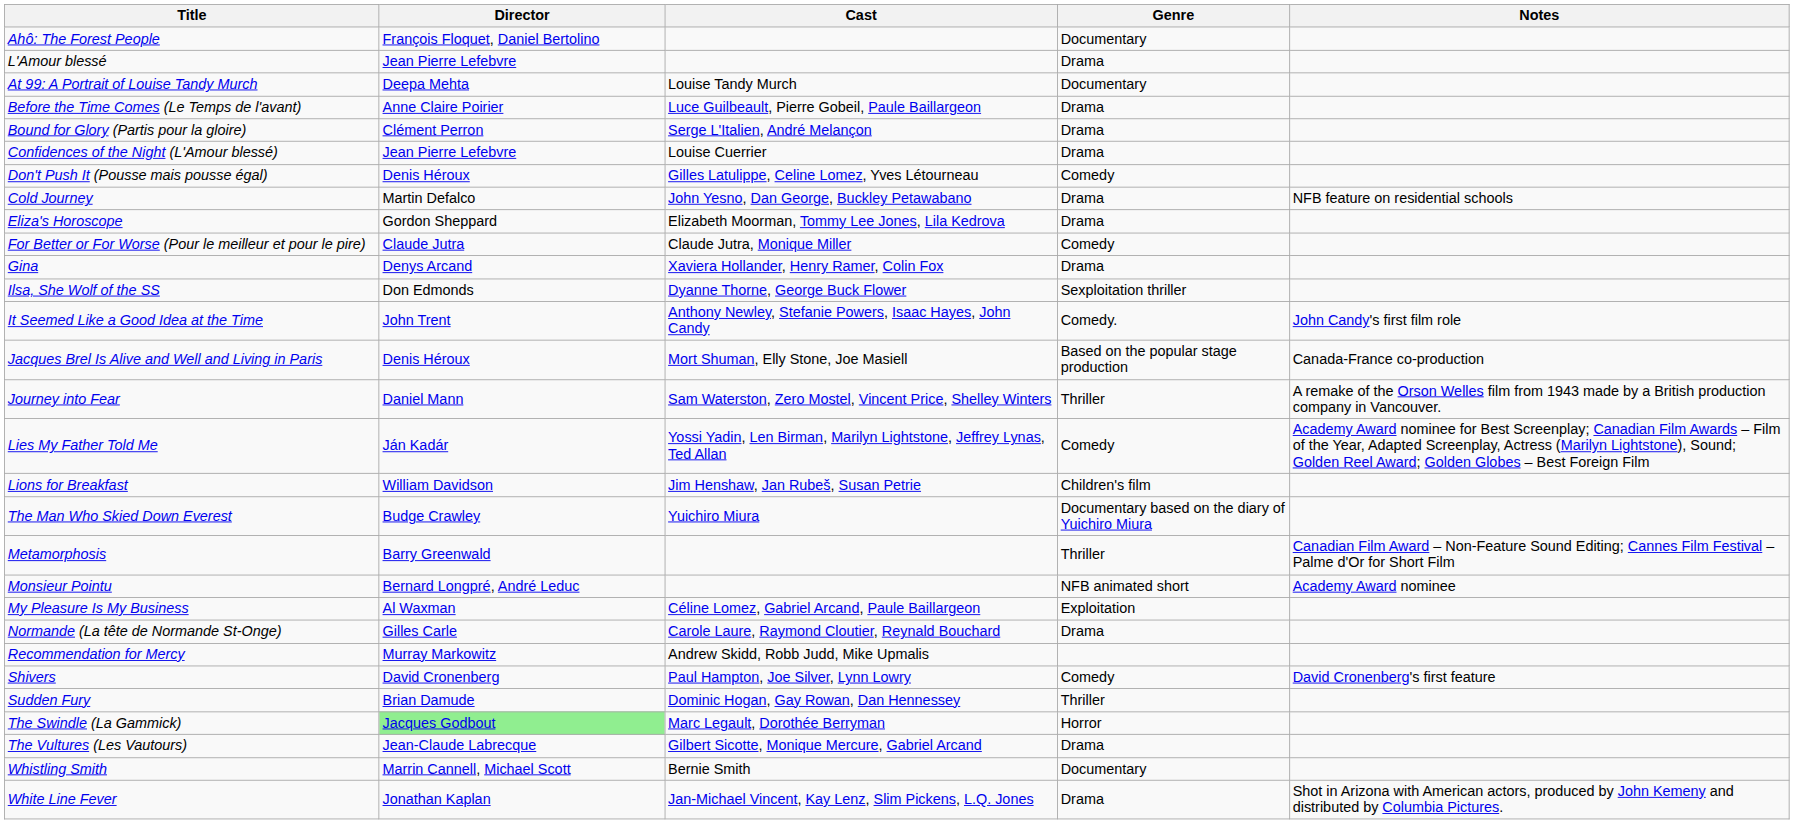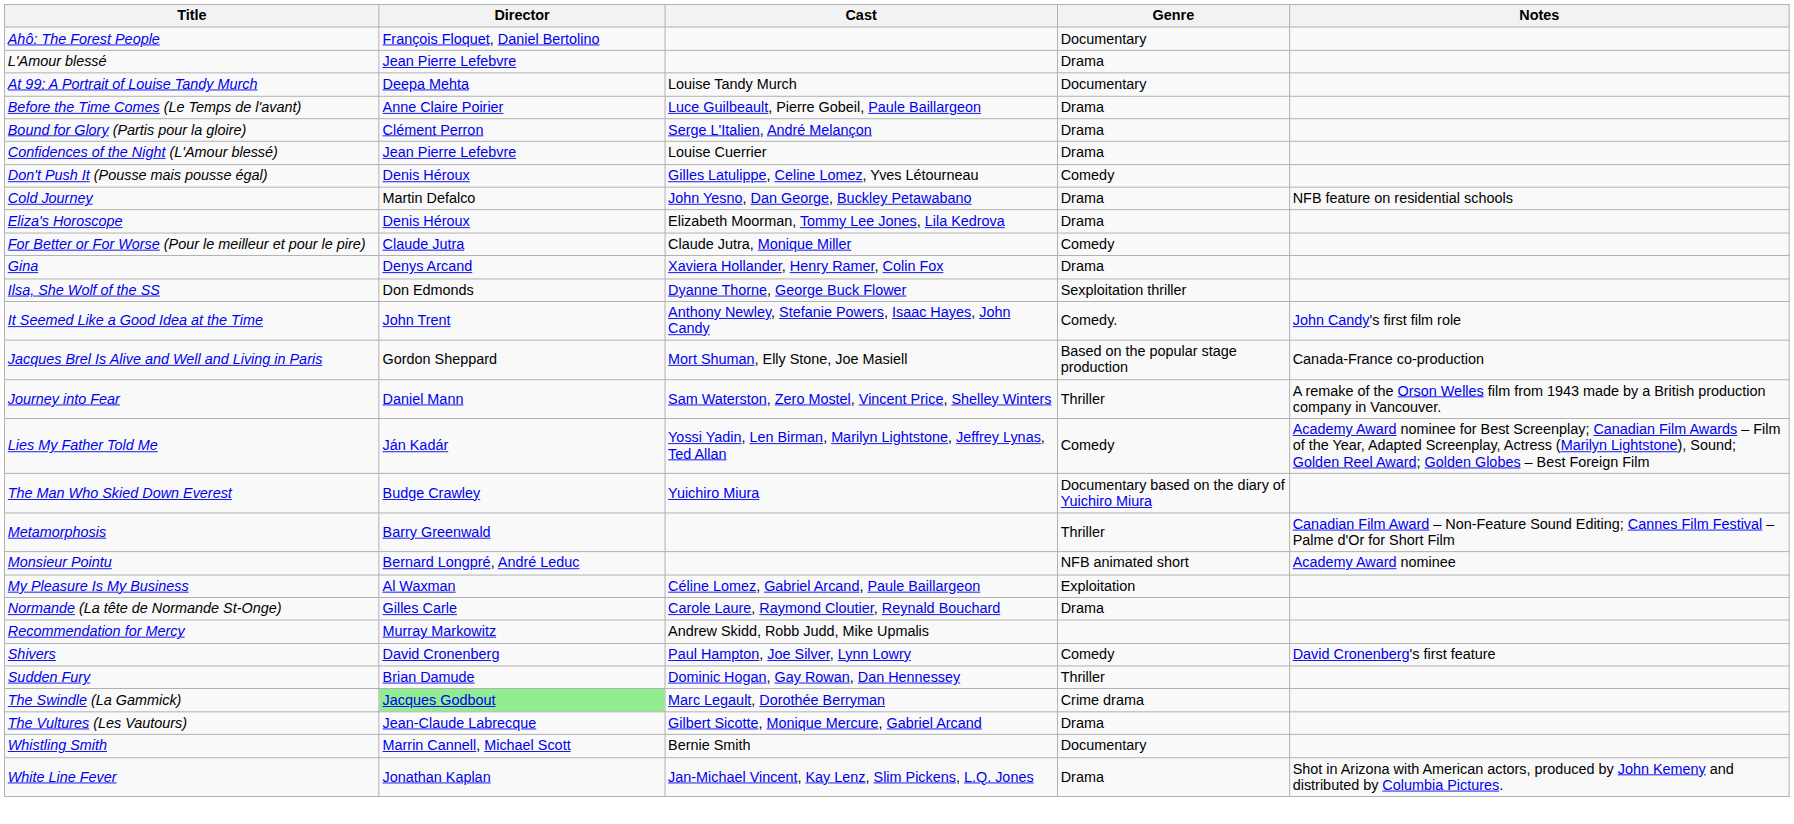 <table class="wikitable" width= "100%">
 <tr>
 <th width=21%>Title</th>
 <th width=16%>Director</th>
 <th width=22%>Cast</th>
 <th width=13%>Genre</th>
 <th width=28%>Notes</th>
 </tr>
 <tr>
 <td><em><a href='#'>Ahô: The Forest People</a></em></td>
 <td><a href='#'>François Floquet</a>, <a href='#'>Daniel Bertolino</a></td>
 <td></td>
 <td>Documentary</td>
 <td></td>
 </tr>
 <tr>
 <td><em>L'Amour blessé</em></td>
 <td><a href='#'>Jean Pierre Lefebvre</a></td>
 <td></td>
 <td>Drama</td>
 <td></td>
 </tr>
 <tr>
 <td><em><a href='#'>At 99: A Portrait of Louise Tandy Murch</a></em></td>
 <td><a href='#'>Deepa Mehta</a></td>
 <td>Louise Tandy Murch</td>
 <td>Documentary</td>
 <td></td>
 </tr>
 <tr>
 <td><em><a href='#'>Before the Time Comes</a> (Le Temps de l'avant)</em></td>
 <td><a href='#'>Anne Claire Poirier</a></td>
 <td><a href='#'>Luce Guilbeault</a>, Pierre Gobeil, <a href='#'>Paule Baillargeon</a></td>
 <td>Drama</td>
 <td></td>
 </tr>
 <tr>
 <td><em><a href='#'>Bound for Glory</a> (Partis pour la gloire)</em></td>
 <td><a href='#'>Clément Perron</a></td>
 <td><a href='#'>Serge L'Italien</a>, <a href='#'>André Melançon</a></td>
 <td>Drama</td>
 <td></td>
 </tr>
 <tr>
 <td><em><a href='#'>Confidences of the Night</a> (L'Amour blessé)</em></td>
 <td><a href='#'>Jean Pierre Lefebvre</a></td>
 <td>Louise Cuerrier</td>
 <td>Drama</td>
 <td></td>
 </tr>
 <tr>
 <td><em><a href='#'>Don't Push It</a> (Pousse mais pousse égal)</em></td>
 <td><a href='#'>Denis Héroux</a></td>
 <td><a href='#'>Gilles Latulippe</a>, <a href='#'>Celine Lomez</a>, Yves Létourneau</td>
 <td>Comedy</td>
 <td></td>
 </tr>
 <tr>
 <td><em><a href='#'>Cold Journey</a></em></td>
 <td>Martin Defalco</td>
 <td><a href='#'>John Yesno</a>, <a href='#'>Dan George</a>, <a href='#'>Buckley Petawabano</a></td>
 <td>Drama</td>
 <td>NFB feature on residential schools</td>
 </tr>
 <tr>
 <td><em><a href='#'>Eliza's Horoscope</a></em></td>
-<td>Gordon Sheppard</td>
+<td><a href='#'>Denis Héroux</a></td>
 <td>Elizabeth Moorman, <a href='#'>Tommy Lee Jones</a>, <a href='#'>Lila Kedrova</a></td>
 <td>Drama</td>
 <td></td>
 </tr>
 <tr>
 <td><em><a href='#'>For Better or For Worse</a> (Pour le meilleur et pour le pire)</em></td>
 <td><a href='#'>Claude Jutra</a></td>
 <td>Claude Jutra, <a href='#'>Monique Miller</a></td>
 <td>Comedy</td>
 <td></td>
 </tr>
 <tr>
 <td><em><a href='#'>Gina</a></em></td>
 <td><a href='#'>Denys Arcand</a></td>
 <td><a href='#'>Xaviera Hollander</a>, <a href='#'>Henry Ramer</a>, <a href='#'>Colin Fox</a></td>
 <td>Drama</td>
 <td></td>
 </tr>
 <tr>
 <td><em><a href='#'>Ilsa, She Wolf of the SS</a></em></td>
 <td>Don Edmonds</td>
 <td><a href='#'>Dyanne Thorne</a>, <a href='#'>George Buck Flower</a></td>
 <td>Sexploitation thriller</td>
 <td></td>
 </tr>
 <tr>
 <td><em><a href='#'>It Seemed Like a Good Idea at the Time</a></em></td>
 <td><a href='#'>John Trent</a></td>
 <td><a href='#'>Anthony Newley</a>, <a href='#'>Stefanie Powers</a>, <a href='#'>Isaac Hayes</a>, <a href='#'>John Candy</a></td>
 <td>Comedy.</td>
 <td><a href='#'>John Candy</a>'s first film role</td>
 </tr>
 <tr>
 <td><em><a href='#'>Jacques Brel Is Alive and Well and Living in Paris</a></em></td>
-<td><a href='#'>Denis Héroux</a></td>
+<td>Gordon Sheppard</td>
 <td><a href='#'>Mort Shuman</a>, Elly Stone, Joe Masiell</td>
 <td>Based on the popular stage production</td>
 <td>Canada-France co-production</td>
 </tr>
 <tr>
 <td><em><a href='#'>Journey into Fear</a></em></td>
 <td><a href='#'>Daniel Mann</a></td>
 <td><a href='#'>Sam Waterston</a>, <a href='#'>Zero Mostel</a>, <a href='#'>Vincent Price</a>, <a href='#'>Shelley Winters</a></td>
 <td>Thriller</td>
 <td>A remake of the <a href='#'>Orson Welles</a> film from 1943 made by a British production company in Vancouver.</td>
 </tr>
 <tr>
 <td><em><a href='#'>Lies My Father Told Me</a></em></td>
 <td><a href='#'>Ján Kadár</a></td>
 <td><a href='#'>Yossi Yadin</a>, <a href='#'>Len Birman</a>, <a href='#'>Marilyn Lightstone</a>, <a href='#'>Jeffrey Lynas</a>, <a href='#'>Ted Allan</a></td>
 <td>Comedy</td>
 <td><a href='#'>Academy Award</a> nominee for Best Screenplay; <a href='#'>Canadian Film Awards</a> – Film of the Year, Adapted Screenplay, Actress (<a href='#'>Marilyn Lightstone</a>), Sound; <a href='#'>Golden Reel Award</a>; <a href='#'>Golden Globes</a> – Best Foreign Film</td>
-</tr>
-<tr>
-<td><em><a href='#'>Lions for Breakfast</a></em></td>
-<td><a href='#'>William Davidson</a></td>
-<td><a href='#'>Jim Henshaw</a>, <a href='#'>Jan Rubeš</a>, <a href='#'>Susan Petrie</a></td>
-<td>Children's film</td>
-<td></td>
 </tr>
 <tr>
 <td><em><a href='#'>The Man Who Skied Down Everest</a></em></td>
 <td><a href='#'>Budge Crawley</a></td>
 <td><a href='#'>Yuichiro Miura</a></td>
 <td>Documentary based on the diary of <a href='#'>Yuichiro Miura</a></td>
 <td></td>
 </tr>
 <tr>
 <td><em><a href='#'>Metamorphosis</a></em></td>
 <td><a href='#'>Barry Greenwald</a></td>
 <td></td>
 <td>Thriller</td>
 <td><a href='#'>Canadian Film Award</a> – Non-Feature Sound Editing; <a href='#'>Cannes Film Festival</a> – Palme d'Or for Short Film</td>
 </tr>
 <tr>
 <td><em><a href='#'>Monsieur Pointu</a></em></td>
 <td><a href='#'>Bernard Longpré</a>, <a href='#'>André Leduc</a></td>
 <td></td>
 <td>NFB animated short</td>
 <td><a href='#'>Academy Award</a> nominee</td>
 </tr>
 <tr>
 <td><em><a href='#'>My Pleasure Is My Business</a></em></td>
 <td><a href='#'>Al Waxman</a></td>
 <td><a href='#'>Céline Lomez</a>, <a href='#'>Gabriel Arcand</a>, <a href='#'>Paule Baillargeon</a></td>
 <td>Exploitation</td>
 <td></td>
 </tr>
 <tr>
 <td><em><a href='#'>Normande</a> (La tête de Normande St-Onge)</em></td>
 <td><a href='#'>Gilles Carle</a></td>
 <td><a href='#'>Carole Laure</a>, <a href='#'>Raymond Cloutier</a>, <a href='#'>Reynald Bouchard</a></td>
 <td>Drama</td>
 <td></td>
 </tr>
 <tr>
 <td><em><a href='#'>Recommendation for Mercy</a></em></td>
 <td><a href='#'>Murray Markowitz</a></td>
 <td>Andrew Skidd, Robb Judd, Mike Upmalis</td>
 <td></td>
 <td></td>
 </tr>
 <tr>
 <td><em><a href='#'>Shivers</a></em></td>
 <td><a href='#'>David Cronenberg</a></td>
 <td><a href='#'>Paul Hampton</a>, <a href='#'>Joe Silver</a>, <a href='#'>Lynn Lowry</a></td>
 <td>Comedy</td>
 <td><a href='#'>David Cronenberg</a>'s first feature</td>
 </tr>
 <tr>
 <td><em><a href='#'>Sudden Fury</a></em></td>
 <td><a href='#'>Brian Damude</a></td>
 <td><a href='#'>Dominic Hogan</a>, <a href='#'>Gay Rowan</a>, <a href='#'>Dan Hennessey</a></td>
 <td>Thriller</td>
 <td></td>
 </tr>
 <tr>
 <td><em><a href='#'>The Swindle</a> (La Gammick)</em></td>
 <td style="background: lightgreen;"><a href='#'>Jacques Godbout</a></td>
 <td><a href='#'>Marc Legault</a>, <a href='#'>Dorothée Berryman</a></td>
-<td>Horror</td>
+<td>Crime drama</td>
 <td></td>
 </tr>
 <tr>
 <td><em><a href='#'>The Vultures</a> (Les Vautours)</em></td>
 <td><a href='#'>Jean-Claude Labrecque</a></td>
 <td><a href='#'>Gilbert Sicotte</a>, <a href='#'>Monique Mercure</a>, <a href='#'>Gabriel Arcand</a></td>
 <td>Drama</td>
 <td></td>
 </tr>
 <tr>
 <td><em><a href='#'>Whistling Smith</a></em></td>
 <td><a href='#'>Marrin Cannell</a>, <a href='#'>Michael Scott</a></td>
 <td>Bernie Smith</td>
 <td>Documentary</td>
 <td></td>
 </tr>
 <tr>
 <td><em><a href='#'>White Line Fever</a></em></td>
 <td><a href='#'>Jonathan Kaplan</a></td>
 <td><a href='#'>Jan-Michael Vincent</a>, <a href='#'>Kay Lenz</a>, <a href='#'>Slim Pickens</a>, <a href='#'>L.Q. Jones</a></td>
 <td>Drama</td>
 <td>Shot in Arizona with American actors, produced by <a href='#'>John Kemeny</a> and distributed by <a href='#'>Columbia Pictures</a>.</td>
 </tr>
 </table>
